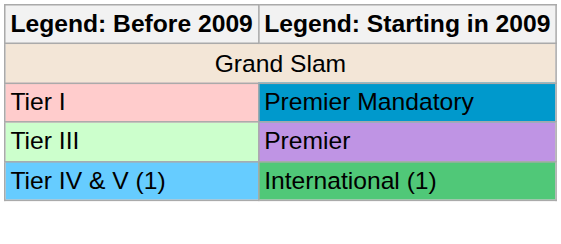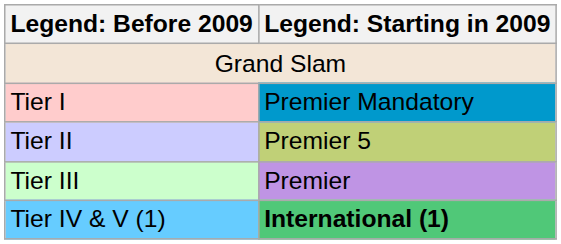 <table class="wikitable sortable">
 <tr>
 <th>Legend: Before 2009</th>
 <th>Legend: Starting in 2009</th>
 </tr>
 <tr>
 <td align="center" colspan="2" style="background:#f3e6d7;">Grand Slam</td>
 </tr>
 <tr>
 <td bgcolor="#ffcccc">Tier I</td>
 <td bgcolor="#0099CC">Premier Mandatory</td>
 </tr>
 <tr>
+<td bgcolor="#ccccff">Tier II</td>
+<td bgcolor="#c0d077">Premier 5</td>
+</tr>
+<tr>
 <td bgcolor="#CCFFCC">Tier III</td>
 <td bgcolor="#BF94E4">Premier</td>
 </tr>
 <tr>
 <td bgcolor="#66CCFF">Tier IV & V (1)</td>
-<td bgcolor="#50C878">International (1)</td>
+<td bgcolor="#50C878"><strong>International (1)</strong></td>
 </tr>
 </table>
